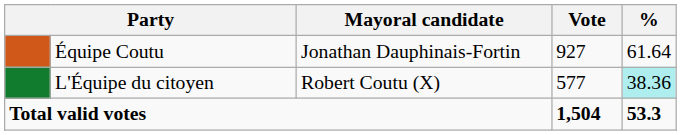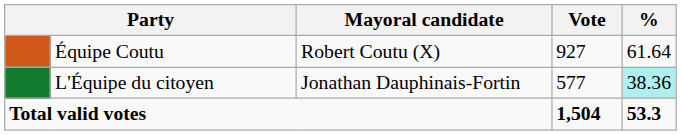 <table class="wikitable">
 <tr>
 <th bgcolor="#DDDDFF" width="230px" colspan="2">Party</th>
 <th bgcolor="#DDDDFF" width="200px">Mayoral candidate</th>
 <th bgcolor="#DDDDFF" width="50px">Vote</th>
 <th bgcolor="#DDDDFF" width="30px">%</th>
 </tr>
 <tr>
 <td bgcolor=#D05819 width="30px"> </td>
 <td>Équipe Coutu</td>
-<td>Jonathan Dauphinais-Fortin</td>
+<td>Robert Coutu (X)</td>
 <td>927</td>
 <td>61.64</td>
 </tr>
 <tr>
 <td bgcolor=#117C2E width="30px"> </td>
 <td>L'Équipe du citoyen</td>
-<td>Robert Coutu (X)</td>
+<td>Jonathan Dauphinais-Fortin</td>
 <td>577</td>
 <td style="background: paleturquoise;">38.36</td>
 </tr>
 <tr>
 <td colspan="3"><strong>Total valid votes</strong></td>
 <td><strong>1,504</strong></td>
 <td><strong>53.3</strong></td>
 </tr>
 </table>
